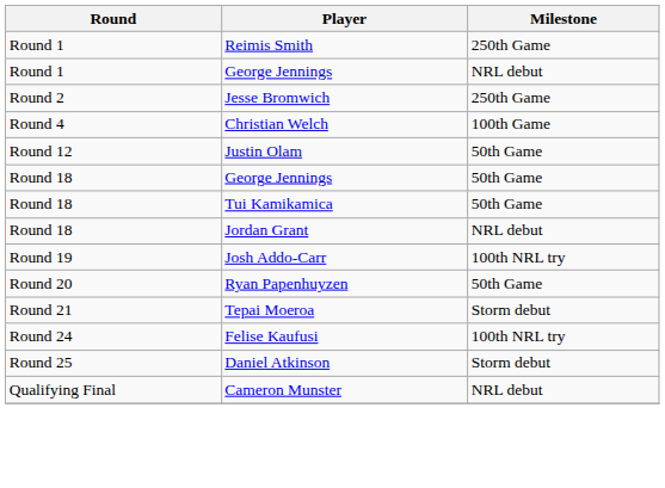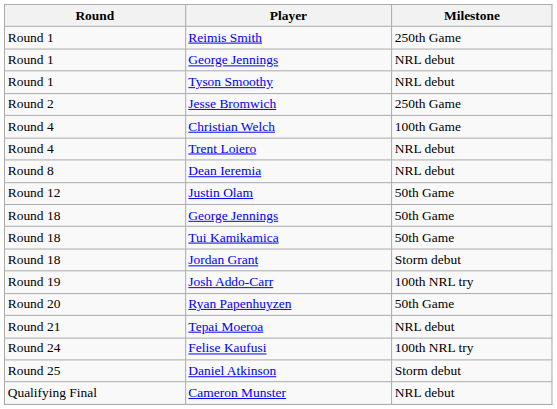 <table class="wikitable"  style="font-size:85%; width:35%;">
 <tr>
 <th>Round</th>
 <th>Player</th>
 <th>Milestone</th>
 </tr>
 <tr>
 <td>Round 1</td>
 <td><a href='#'>Reimis Smith</a></td>
 <td>250th Game</td>
 </tr>
 <tr>
 <td>Round 1</td>
 <td><a href='#'>George Jennings</a></td>
 <td>NRL debut</td>
 </tr>
 <tr>
+<td>Round 1</td>
+<td><a href='#'>Tyson Smoothy</a></td>
+<td>NRL debut</td>
+</tr>
+<tr>
 <td>Round 2</td>
 <td><a href='#'>Jesse Bromwich</a></td>
 <td>250th Game</td>
 </tr>
 <tr>
 <td>Round 4</td>
 <td><a href='#'>Christian Welch</a></td>
 <td>100th Game</td>
+</tr>
+<tr>
+<td>Round 4</td>
+<td><a href='#'>Trent Loiero</a></td>
+<td>NRL debut</td>
+</tr>
+<tr>
+<td>Round 8</td>
+<td><a href='#'>Dean Ieremia</a></td>
+<td>NRL debut</td>
 </tr>
 <tr>
 <td>Round 12</td>
 <td><a href='#'>Justin Olam</a></td>
 <td>50th Game</td>
 </tr>
 <tr>
 <td>Round 18</td>
 <td><a href='#'>George Jennings</a></td>
 <td>50th Game</td>
 </tr>
 <tr>
 <td>Round 18</td>
 <td><a href='#'>Tui Kamikamica</a></td>
 <td>50th Game</td>
 </tr>
 <tr>
 <td>Round 18</td>
 <td><a href='#'>Jordan Grant</a></td>
-<td>NRL debut</td>
+<td>Storm debut</td>
 </tr>
 <tr>
 <td>Round 19</td>
 <td><a href='#'>Josh Addo-Carr</a></td>
 <td>100th NRL try</td>
 </tr>
 <tr>
 <td>Round 20</td>
 <td><a href='#'>Ryan Papenhuyzen</a></td>
 <td>50th Game</td>
 </tr>
 <tr>
 <td>Round 21</td>
 <td><a href='#'>Tepai Moeroa</a></td>
-<td>Storm debut</td>
+<td>NRL debut</td>
 </tr>
 <tr>
 <td>Round 24</td>
 <td><a href='#'>Felise Kaufusi</a></td>
 <td>100th NRL try</td>
 </tr>
 <tr>
 <td>Round 25</td>
 <td><a href='#'>Daniel Atkinson</a></td>
 <td>Storm debut</td>
 </tr>
 <tr>
 <td>Qualifying Final</td>
 <td><a href='#'>Cameron Munster</a></td>
 <td>NRL debut</td>
 </tr>
 <tr>
 </tr>
 </table>
